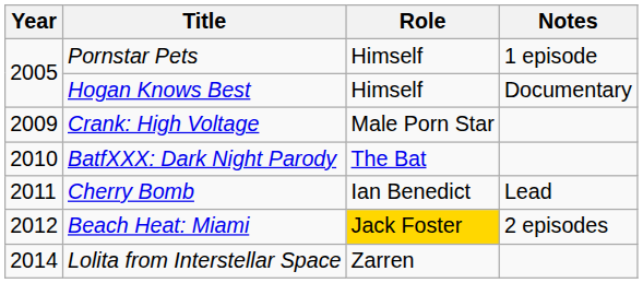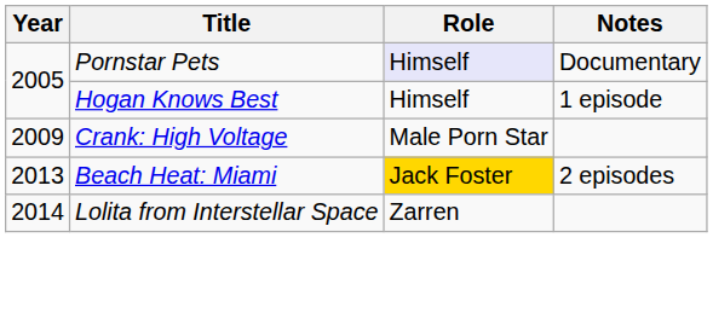 <table class="wikitable plainrowheaders sortable">
 <tr>
 <th scope="col">Year</th>
 <th scope="col">Title</th>
 <th scope="col">Role</th>
 <th scope="col" class="unsortable">Notes</th>
 </tr>
 <tr>
 <td rowspan="2">2005</td>
 <td><em>Pornstar Pets</em></td>
-<td>Himself</td>
-<td>1 episode</td>
+<td style="background: lavender;">Himself</td>
+<td>Documentary</td>
 </tr>
 <tr>
 <td><em><a href='#'>Hogan Knows Best</a></em></td>
 <td>Himself</td>
-<td>Documentary</td>
+<td>1 episode</td>
 </tr>
 <tr>
 <td>2009</td>
 <td><em><a href='#'>Crank: High Voltage</a></em></td>
 <td>Male Porn Star</td>
 <td></td>
 </tr>
 <tr>
-<td>2010</td>
-<td><em><a href='#'>BatfXXX: Dark Night Parody</a></em></td>
-<td><a href='#'>The Bat</a></td>
-<td></td>
-</tr>
-<tr>
-<td>2011</td>
-<td><em><a href='#'>Cherry Bomb</a></em></td>
-<td>Ian Benedict</td>
-<td>Lead</td>
-</tr>
-<tr>
-<td>2012</td>
+<td>2013</td>
 <td><em><a href='#'>Beach Heat: Miami</a></em></td>
 <td style="background: gold;">Jack Foster</td>
 <td>2 episodes</td>
 </tr>
 <tr>
 <td>2014</td>
 <td><em>Lolita from Interstellar Space</em></td>
 <td>Zarren</td>
 <td></td>
 </tr>
 </table>
